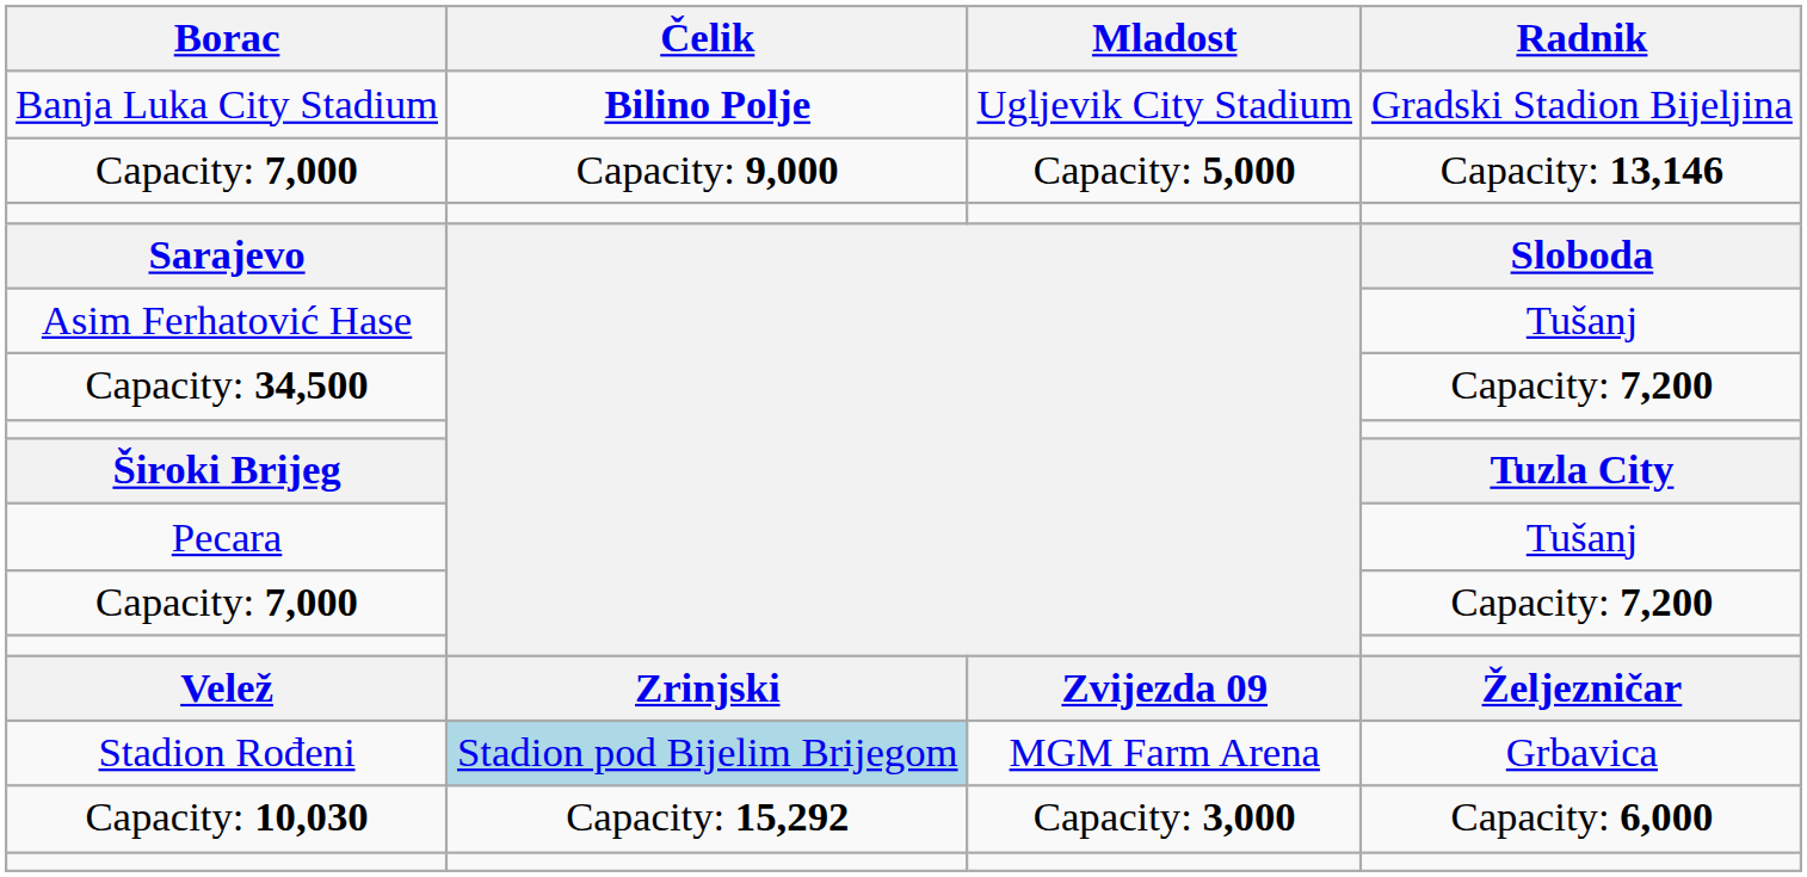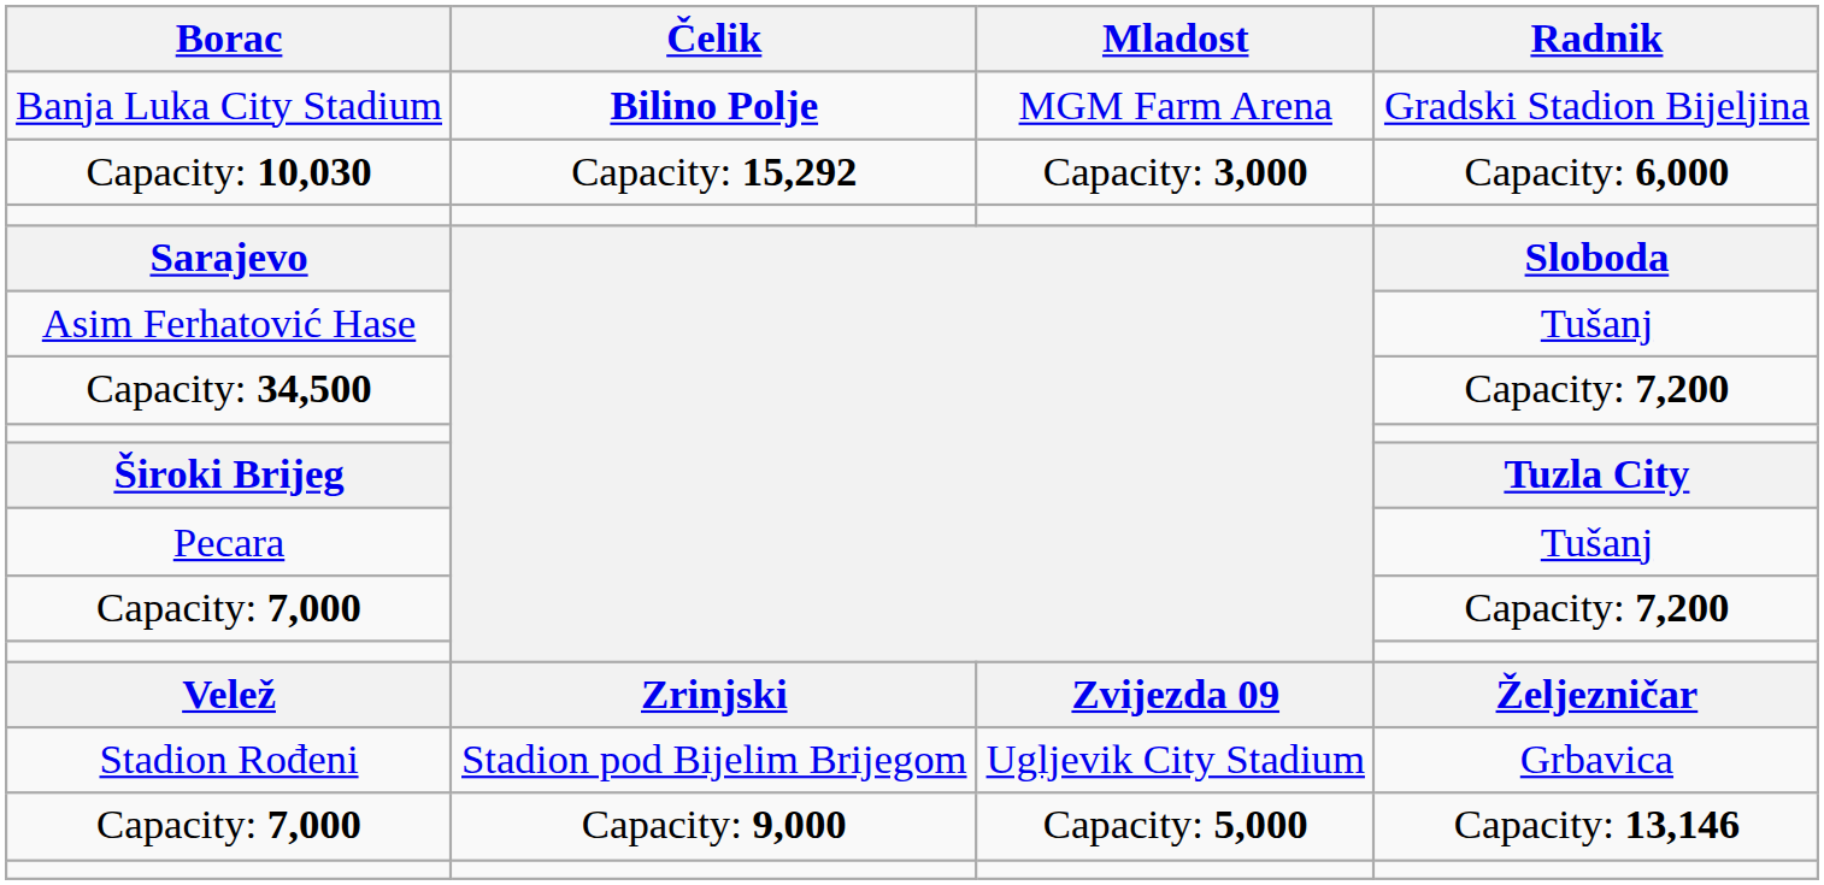 <table class="wikitable" style="text-align:center">
 <tr>
 <th><a href='#'>Borac</a></th>
 <th><a href='#'>Čelik</a></th>
 <th><a href='#'>Mladost</a></th>
 <th><a href='#'>Radnik</a></th>
 </tr>
 <tr>
 <td><a href='#'>Banja Luka City Stadium</a></td>
 <td><strong><a href='#'>Bilino Polje</a></strong></td>
-<td><a href='#'>Ugljevik City Stadium</a></td>
+<td><a href='#'>MGM Farm Arena</a></td>
 <td><a href='#'>Gradski Stadion Bijeljina</a></td>
 </tr>
 <tr>
-<td>Capacity: <strong>7,000</strong></td>
-<td>Capacity: <strong>9,000</strong></td>
-<td>Capacity: <strong>5,000</strong></td>
-<td>Capacity: <strong>13,146</strong></td>
+<td>Capacity: <strong>10,030</strong></td>
+<td>Capacity: <strong>15,292</strong></td>
+<td>Capacity: <strong>3,000</strong></td>
+<td>Capacity: <strong>6,000</strong></td>
 </tr>
 <tr>
 <td></td>
 <td></td>
 <td></td>
 <td></td>
 </tr>
 <tr>
 <th><a href='#'>Sarajevo</a></th>
 <th rowspan="8" colspan="2"></th>
 <th><a href='#'>Sloboda</a></th>
 </tr>
 <tr>
 <td><a href='#'>Asim Ferhatović Hase</a></td>
 <td><a href='#'>Tušanj</a></td>
 </tr>
 <tr>
 <td>Capacity: <strong>34,500</strong></td>
 <td>Capacity: <strong>7,200</strong></td>
 </tr>
 <tr>
 <td></td>
 <td></td>
 </tr>
 <tr>
 <th><a href='#'>Široki Brijeg</a></th>
 <th><a href='#'>Tuzla City</a></th>
 </tr>
 <tr>
 <td><a href='#'>Pecara</a></td>
 <td><a href='#'>Tušanj</a></td>
 </tr>
 <tr>
 <td>Capacity: <strong>7,000</strong></td>
 <td>Capacity: <strong>7,200</strong></td>
 </tr>
 <tr>
 <td></td>
 <td></td>
 </tr>
 <tr>
 <th><a href='#'>Velež</a></th>
 <th><a href='#'>Zrinjski</a></th>
 <th><a href='#'>Zvijezda 09</a></th>
 <th><a href='#'>Željezničar</a></th>
 </tr>
 <tr>
 <td><a href='#'>Stadion Rođeni</a></td>
-<td style="background: lightblue;"><a href='#'>Stadion pod Bijelim Brijegom</a></td>
-<td><a href='#'>MGM Farm Arena</a></td>
+<td><a href='#'>Stadion pod Bijelim Brijegom</a></td>
+<td><a href='#'>Ugljevik City Stadium</a></td>
 <td><a href='#'>Grbavica</a></td>
 </tr>
 <tr>
-<td>Capacity: <strong>10,030</strong></td>
-<td>Capacity: <strong>15,292</strong></td>
-<td>Capacity: <strong>3,000</strong></td>
-<td>Capacity: <strong>6,000</strong></td>
+<td>Capacity: <strong>7,000</strong></td>
+<td>Capacity: <strong>9,000</strong></td>
+<td>Capacity: <strong>5,000</strong></td>
+<td>Capacity: <strong>13,146</strong></td>
 </tr>
 <tr>
 <td></td>
 <td></td>
 <td></td>
 <td></td>
 </tr>
 </table>
